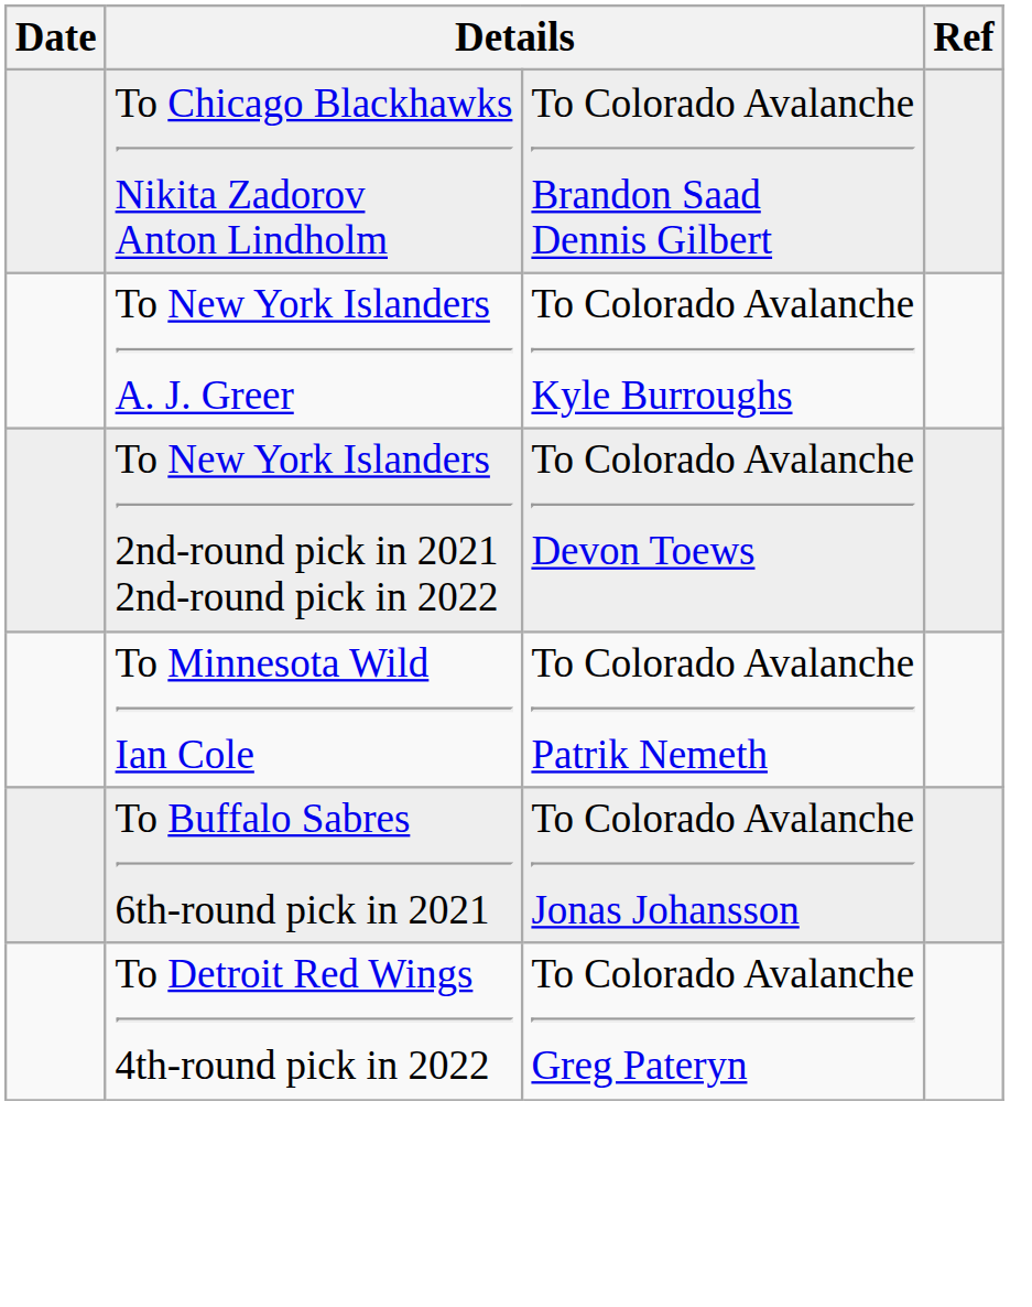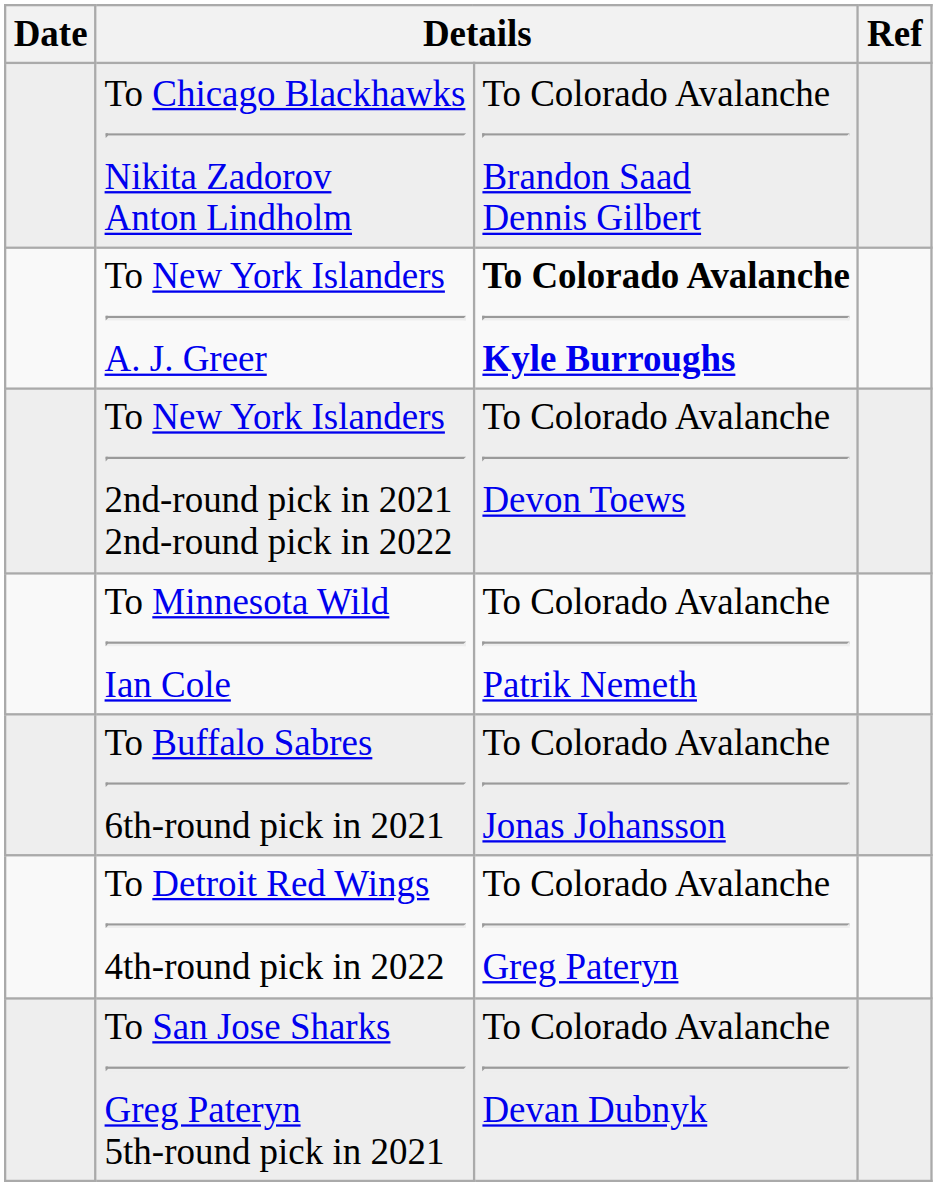 <table class="wikitable">
 <tr>
 <th>Date</th>
 <th colspan="2">Details</th>
 <th>Ref</th>
 </tr>
 <tr style="background:#eee;">
 <td></td>
 <td valign="top">To <a href='#'>Chicago Blackhawks</a><hr><a href='#'>Nikita Zadorov</a><br><a href='#'>Anton Lindholm</a></td>
 <td valign="top">To Colorado Avalanche<hr><a href='#'>Brandon Saad</a><br><a href='#'>Dennis Gilbert</a></td>
 <td></td>
 </tr>
 <tr>
 <td></td>
 <td valign="top">To <a href='#'>New York Islanders</a><hr><a href='#'>A. J. Greer</a></td>
-<td valign="top">To Colorado Avalanche<hr><a href='#'>Kyle Burroughs</a></td>
+<td valign="top"><strong>To Colorado Avalanche<hr><a href='#'>Kyle Burroughs</a></strong></td>
 <td></td>
 </tr>
 <tr style="background:#eee;">
 <td></td>
 <td valign="top">To <a href='#'>New York Islanders</a><hr>2nd-round pick in 2021<br>2nd-round pick in 2022</td>
 <td valign="top">To Colorado Avalanche<hr><a href='#'>Devon Toews</a></td>
 <td></td>
 </tr>
 <tr>
 <td></td>
 <td valign="top">To <a href='#'>Minnesota Wild</a><hr><a href='#'>Ian Cole</a></td>
 <td valign="top">To Colorado Avalanche<hr><a href='#'>Patrik Nemeth</a></td>
 <td></td>
 </tr>
 <tr style="background:#eee;">
 <td></td>
 <td valign="top">To <a href='#'>Buffalo Sabres</a><hr>6th-round pick in 2021</td>
 <td valign="top">To Colorado Avalanche<hr><a href='#'>Jonas Johansson</a></td>
 <td></td>
 </tr>
 <tr>
 <td></td>
 <td valign="top">To <a href='#'>Detroit Red Wings</a><hr>4th-round pick in 2022</td>
 <td valign="top">To Colorado Avalanche<hr><a href='#'>Greg Pateryn</a></td>
 <td></td>
 </tr>
+<tr style="background:#eee;">
+<td></td>
+<td valign="top">To <a href='#'>San Jose Sharks</a><hr><a href='#'>Greg Pateryn</a><br>5th-round pick in 2021</td>
+<td valign="top">To Colorado Avalanche<hr><a href='#'>Devan Dubnyk</a></td>
+<td></td>
+</tr>
 </table>
